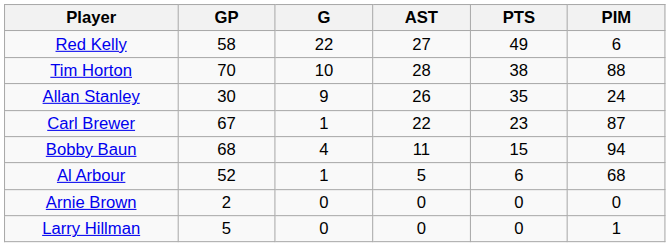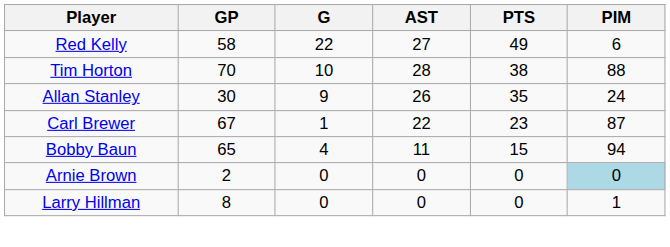 <table class="wikitable sortable">
 <tr>
 <th bgcolor="#DDDDFF" width="16%">Player</th>
 <th bgcolor="#DDDDFF" width="9%">GP</th>
 <th bgcolor="#DDDDFF" width="9%">G</th>
 <th bgcolor="#DDDDFF" width="9%">AST</th>
 <th bgcolor="#DDDDFF" width="9%">PTS</th>
 <th bgcolor="#DDDDFF" width="9%">PIM</th>
 </tr>
 <tr align="center">
 <td><a href='#'>Red Kelly</a></td>
 <td>58</td>
 <td>22</td>
 <td>27</td>
 <td>49</td>
 <td>6</td>
 </tr>
 <tr align="center">
 <td><a href='#'>Tim Horton</a></td>
 <td>70</td>
 <td>10</td>
 <td>28</td>
 <td>38</td>
 <td>88</td>
 </tr>
 <tr align="center">
 <td><a href='#'>Allan Stanley</a></td>
 <td>30</td>
 <td>9</td>
 <td>26</td>
 <td>35</td>
 <td>24</td>
 </tr>
 <tr align="center">
 <td><a href='#'>Carl Brewer</a></td>
 <td>67</td>
 <td>1</td>
 <td>22</td>
 <td>23</td>
 <td>87</td>
 </tr>
 <tr align="center">
 <td><a href='#'>Bobby Baun</a></td>
-<td>68</td>
+<td>65</td>
 <td>4</td>
 <td>11</td>
 <td>15</td>
 <td>94</td>
-</tr>
-<tr align="center">
-<td><a href='#'>Al Arbour</a></td>
-<td>52</td>
-<td>1</td>
-<td>5</td>
-<td>6</td>
-<td>68</td>
 </tr>
 <tr align="center">
 <td><a href='#'>Arnie Brown</a></td>
 <td>2</td>
 <td>0</td>
 <td>0</td>
 <td>0</td>
-<td>0</td>
+<td style="background: lightblue;">0</td>
 </tr>
 <tr align="center">
 <td><a href='#'>Larry Hillman</a></td>
-<td>5</td>
+<td>8</td>
 <td>0</td>
 <td>0</td>
 <td>0</td>
 <td>1</td>
 </tr>
 </table>
